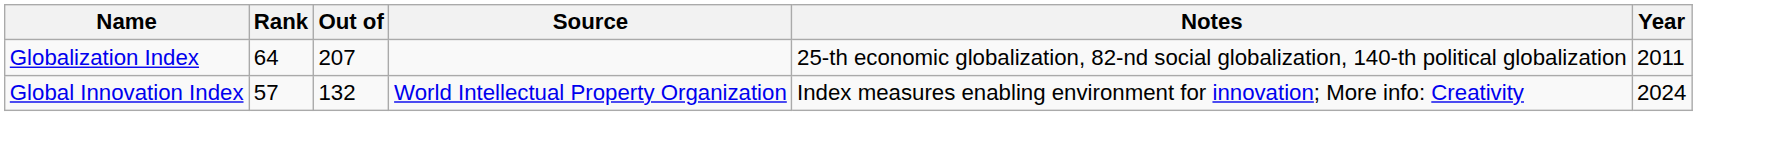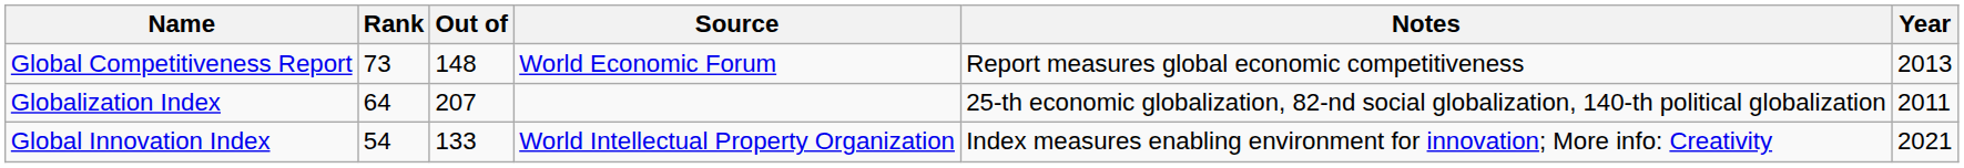 <table class="wikitable sortable" style="text-align:left">
 <tr>
 <th>Name</th>
 <th>Rank</th>
 <th>Out of</th>
 <th>Source</th>
 <th>Notes</th>
 <th>Year</th>
+</tr>
+<tr>
+<td><a href='#'>Global Competitiveness Report</a></td>
+<td>73</td>
+<td>148</td>
+<td><a href='#'>World Economic Forum</a></td>
+<td>Report measures global economic competitiveness </td>
+<td>2013</td>
 </tr>
 <tr>
 <td><a href='#'>Globalization Index</a></td>
 <td>64</td>
 <td>207</td>
 <td></td>
 <td>25-th economic globalization, 82-nd social globalization, 140-th political globalization</td>
 <td>2011</td>
 </tr>
 <tr>
 <td><a href='#'>Global Innovation Index</a></td>
-<td>57</td>
-<td>132</td>
+<td>54</td>
+<td>133</td>
 <td><a href='#'>World Intellectual Property Organization</a></td>
 <td>Index measures enabling environment for <a href='#'>innovation</a>; More info: <a href='#'>Creativity</a></td>
-<td>2024</td>
+<td>2021</td>
 </tr>
 </table>
